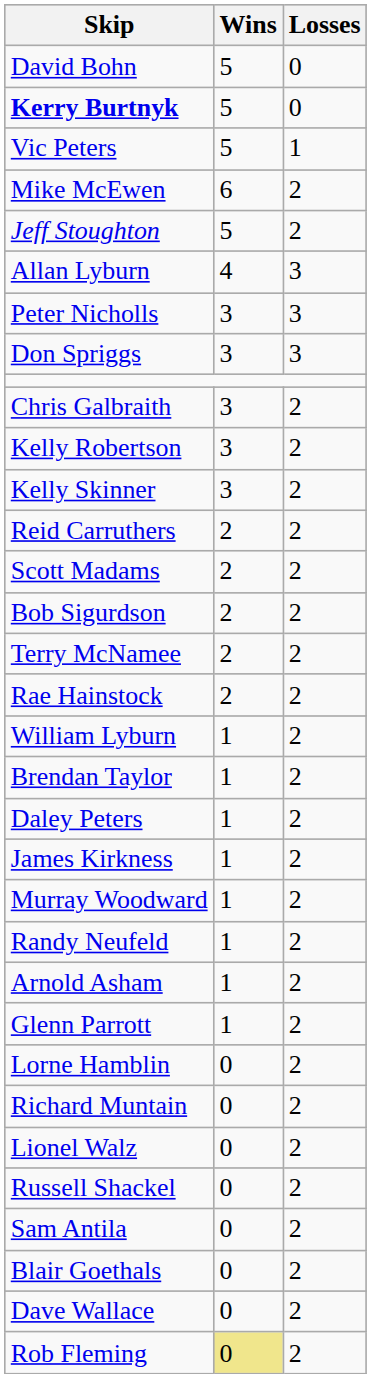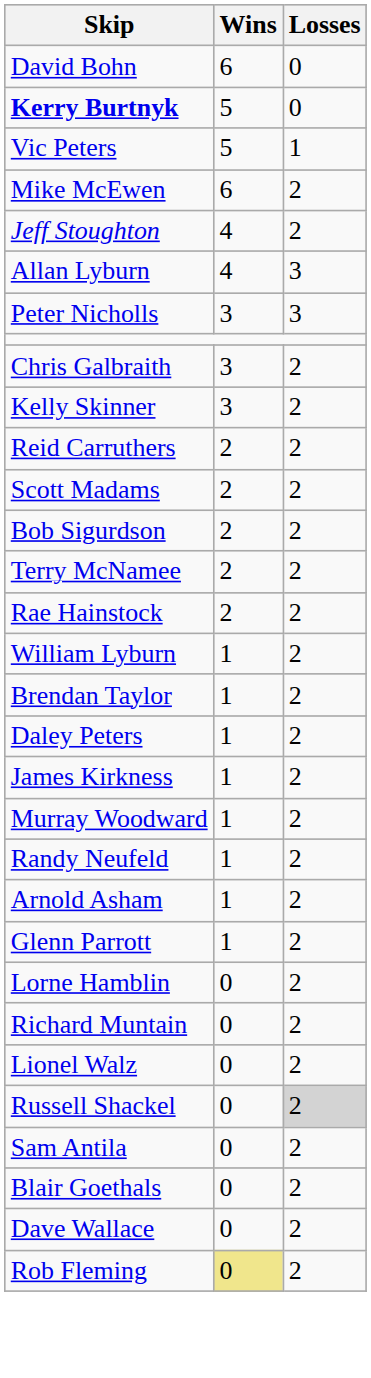 <table class="wikitable">
 <tr>
 <th>Skip</th>
 <th>Wins</th>
 <th>Losses</th>
 </tr>
 <tr>
 <td><a href='#'>David Bohn</a></td>
-<td>5</td>
+<td>6</td>
 <td>0</td>
 </tr>
 <tr>
 <td><strong><a href='#'>Kerry Burtnyk</a></strong></td>
 <td>5</td>
 <td>0</td>
 </tr>
 <tr>
 <td><a href='#'>Vic Peters</a></td>
 <td>5</td>
 <td>1</td>
 </tr>
 <tr>
 <td><a href='#'>Mike McEwen</a></td>
 <td>6</td>
 <td>2</td>
 </tr>
 <tr>
 <td><em><a href='#'>Jeff Stoughton</a></em></td>
-<td>5</td>
+<td>4</td>
 <td>2</td>
 </tr>
 <tr>
 <td><a href='#'>Allan Lyburn</a></td>
 <td>4</td>
 <td>3</td>
 </tr>
 <tr>
 <td><a href='#'>Peter Nicholls</a></td>
 <td>3</td>
 <td>3</td>
 </tr>
 <tr>
-<td><a href='#'>Don Spriggs</a></td>
-<td>3</td>
-<td>3</td>
-</tr>
-<tr>
 <td colspan="3"></td>
 </tr>
 <tr>
 <td><a href='#'>Chris Galbraith</a></td>
-<td>3</td>
-<td>2</td>
-</tr>
-<tr>
-<td><a href='#'>Kelly Robertson</a></td>
 <td>3</td>
 <td>2</td>
 </tr>
 <tr>
 <td><a href='#'>Kelly Skinner</a></td>
 <td>3</td>
 <td>2</td>
 </tr>
 <tr>
 <td><a href='#'>Reid Carruthers</a></td>
 <td>2</td>
 <td>2</td>
 </tr>
 <tr>
 <td><a href='#'>Scott Madams</a></td>
 <td>2</td>
 <td>2</td>
 </tr>
 <tr>
 <td><a href='#'>Bob Sigurdson</a></td>
 <td>2</td>
 <td>2</td>
 </tr>
 <tr>
 <td><a href='#'>Terry McNamee</a></td>
 <td>2</td>
 <td>2</td>
 </tr>
 <tr>
 <td><a href='#'>Rae Hainstock</a></td>
 <td>2</td>
 <td>2</td>
 </tr>
 <tr>
 <td><a href='#'>William Lyburn</a></td>
 <td>1</td>
 <td>2</td>
 </tr>
 <tr>
 <td><a href='#'>Brendan Taylor</a></td>
 <td>1</td>
 <td>2</td>
 </tr>
 <tr>
 <td><a href='#'>Daley Peters</a></td>
 <td>1</td>
 <td>2</td>
 </tr>
 <tr>
 <td><a href='#'>James Kirkness</a></td>
 <td>1</td>
 <td>2</td>
 </tr>
 <tr>
 <td><a href='#'>Murray Woodward</a></td>
 <td>1</td>
 <td>2</td>
 </tr>
 <tr>
 <td><a href='#'>Randy Neufeld</a></td>
 <td>1</td>
 <td>2</td>
 </tr>
 <tr>
 <td><a href='#'>Arnold Asham</a></td>
 <td>1</td>
 <td>2</td>
 </tr>
 <tr>
 <td><a href='#'>Glenn Parrott</a></td>
 <td>1</td>
 <td>2</td>
 </tr>
 <tr>
 <td><a href='#'>Lorne Hamblin</a></td>
 <td>0</td>
 <td>2</td>
 </tr>
 <tr>
 <td><a href='#'>Richard Muntain</a></td>
 <td>0</td>
 <td>2</td>
 </tr>
 <tr>
 <td><a href='#'>Lionel Walz</a></td>
 <td>0</td>
 <td>2</td>
 </tr>
 <tr>
 <td><a href='#'>Russell Shackel</a></td>
 <td>0</td>
-<td>2</td>
+<td style="background: lightgrey;">2</td>
 </tr>
 <tr>
 <td><a href='#'>Sam Antila</a></td>
 <td>0</td>
 <td>2</td>
 </tr>
 <tr>
 <td><a href='#'>Blair Goethals</a></td>
 <td>0</td>
 <td>2</td>
 </tr>
 <tr>
 <td><a href='#'>Dave Wallace</a></td>
 <td>0</td>
 <td>2</td>
 </tr>
 <tr>
 <td><a href='#'>Rob Fleming</a></td>
 <td style="background: khaki;">0</td>
 <td>2</td>
 </tr>
 </table>
